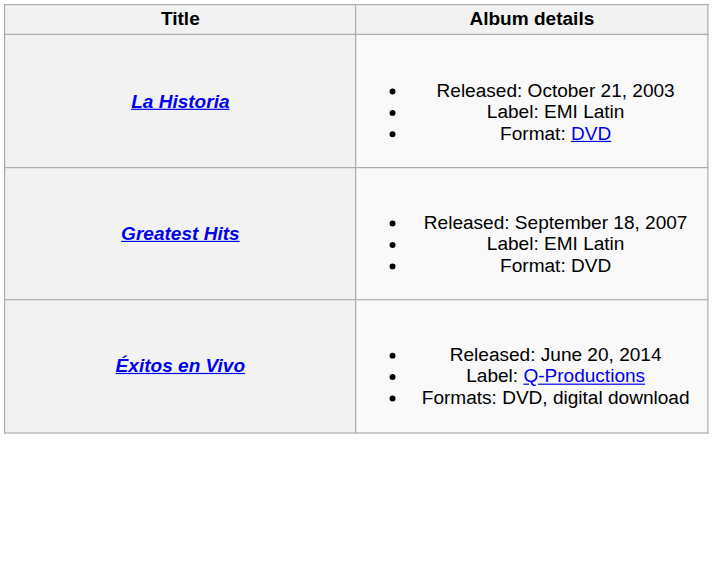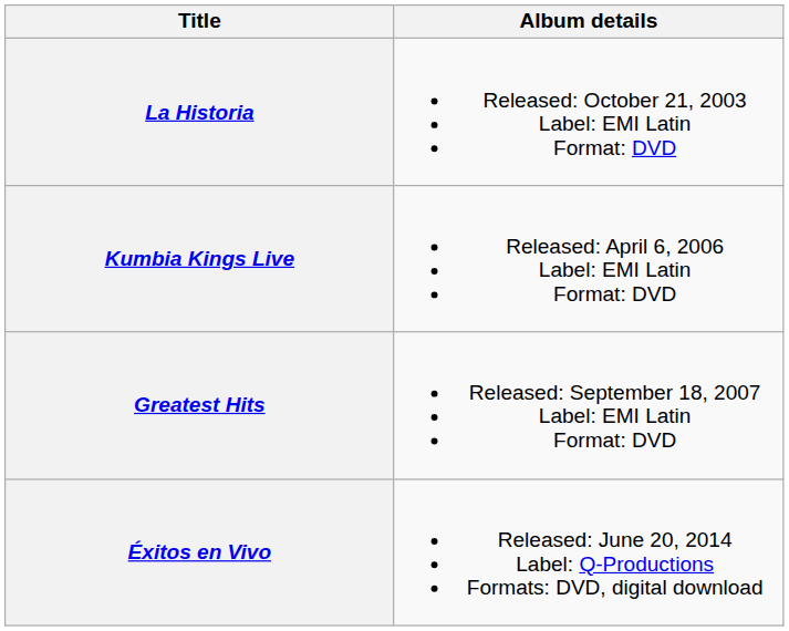 <table class="wikitable plainrowheaders" style="text-align:center;">
 <tr>
 <th scope="col" style="width:18em;">Title</th>
 <th scope="col" style="width:18em;">Album details</th>
 </tr>
 <tr>
 <th scope="row"><em><a href='#'>La Historia</a></em></th>
 <td><br><ul><li>Released: October 21, 2003</li><li>Label: EMI Latin</li><li>Format: <a href='#'>DVD</a></li></ul></td>
 </tr>
 <tr>
+<th scope="row"><em><a href='#'>Kumbia Kings Live</a></em></th>
+<td><br><ul><li>Released: April 6, 2006</li><li>Label: EMI Latin</li><li>Format: DVD</li></ul></td>
+</tr>
+<tr>
 <th scope="row"><em><a href='#'>Greatest Hits</a></em></th>
 <td><br><ul><li>Released: September 18, 2007</li><li>Label: EMI Latin</li><li>Format: DVD</li></ul></td>
 </tr>
 <tr>
 <th scope="row"><em><a href='#'>Éxitos en Vivo</a></em></th>
 <td><br><ul><li>Released: June 20, 2014</li><li>Label: <a href='#'>Q-Productions</a></li><li>Formats: DVD, digital download</li></ul></td>
 </tr>
 </table>
